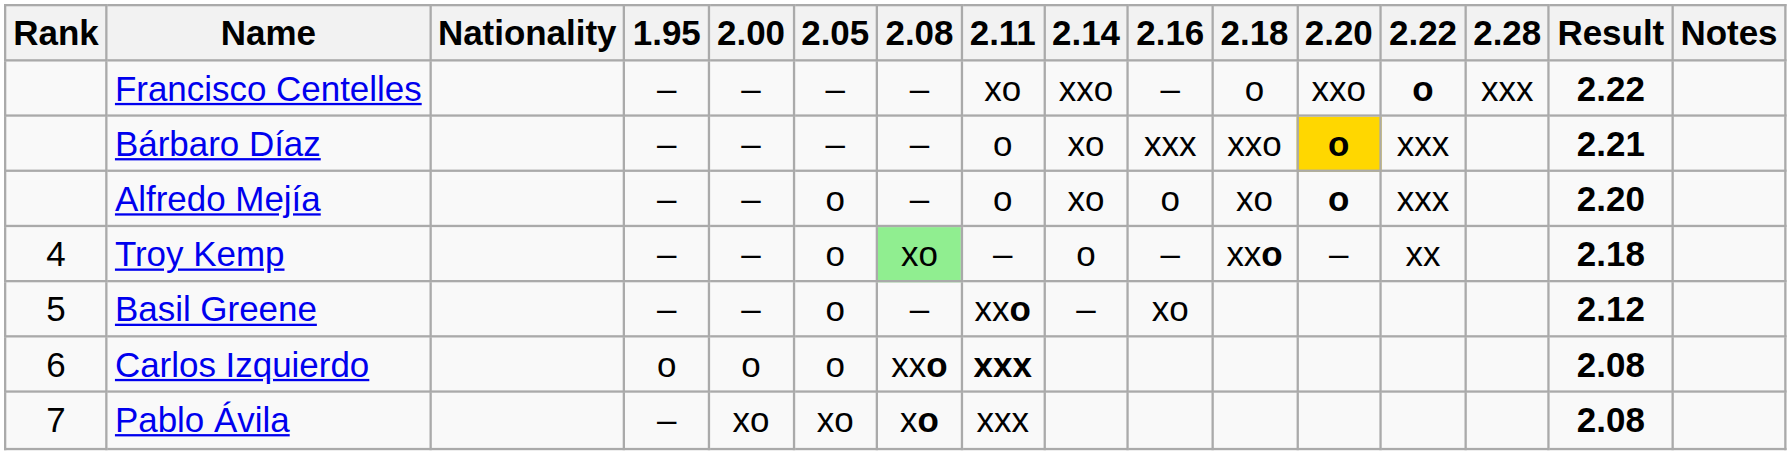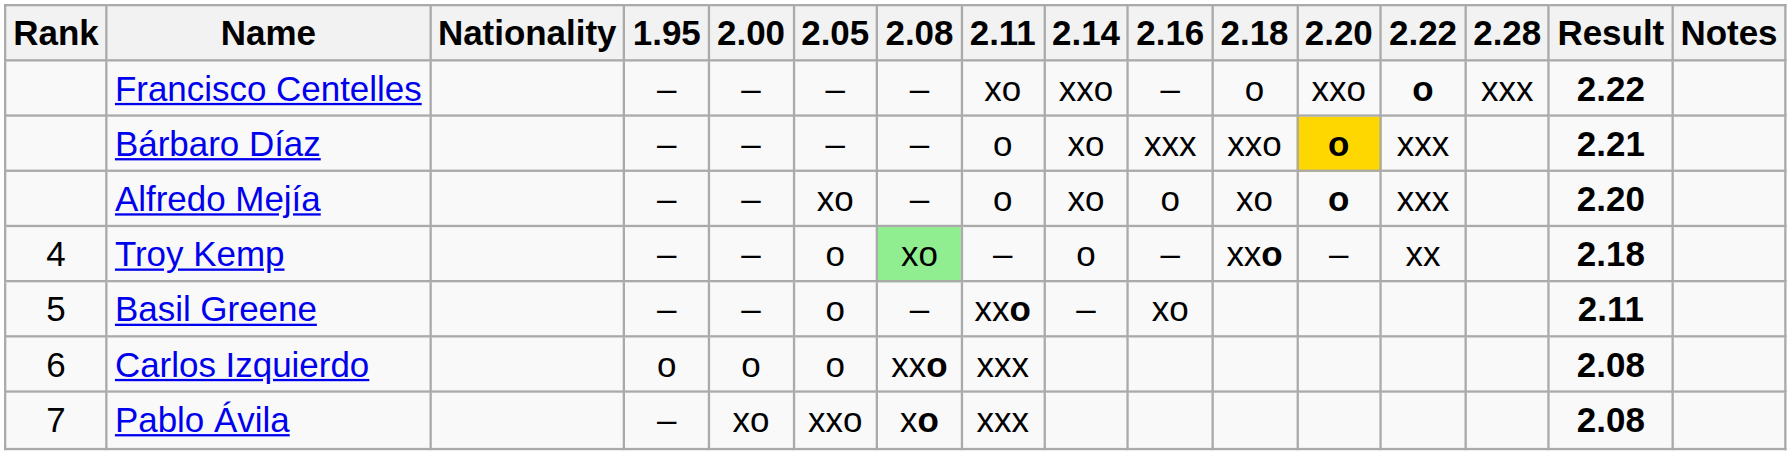 <table class="wikitable sortable" style="text-align:center;font-size:95%">
 <tr>
 <th>Rank</th>
 <th>Name</th>
 <th>Nationality</th>
 <th>1.95</th>
 <th>2.00</th>
 <th>2.05</th>
 <th>2.08</th>
 <th>2.11</th>
 <th>2.14</th>
 <th>2.16</th>
 <th>2.18</th>
 <th>2.20</th>
 <th>2.22</th>
 <th>2.28</th>
 <th>Result</th>
 <th>Notes</th>
 </tr>
 <tr>
 <td></td>
 <td align=left><a href='#'>Francisco Centelles</a></td>
 <td align=left></td>
 <td>–</td>
 <td>–</td>
 <td>–</td>
 <td>–</td>
 <td>xo</td>
 <td>xxo</td>
 <td>–</td>
 <td>o</td>
 <td>xxo</td>
 <td><strong>o</strong></td>
 <td>xxx</td>
 <td><strong>2.22</strong></td>
 <td></td>
 </tr>
 <tr>
 <td></td>
 <td align=left><a href='#'>Bárbaro Díaz</a></td>
 <td align=left></td>
 <td>–</td>
 <td>–</td>
 <td>–</td>
 <td>–</td>
 <td>o</td>
 <td>xo</td>
 <td>xxx</td>
 <td>xxo</td>
 <td style="background: gold;"><strong>o</strong></td>
 <td>xxx</td>
 <td></td>
 <td><strong>2.21</strong></td>
 <td></td>
 </tr>
 <tr>
 <td></td>
 <td align=left><a href='#'>Alfredo Mejía</a></td>
 <td align=left></td>
 <td>–</td>
 <td>–</td>
-<td>o</td>
+<td>xo</td>
 <td>–</td>
 <td>o</td>
 <td>xo</td>
 <td>o</td>
 <td>xo</td>
 <td><strong>o</strong></td>
 <td>xxx</td>
 <td></td>
 <td><strong>2.20</strong></td>
 <td></td>
 </tr>
 <tr>
 <td>4</td>
 <td align=left><a href='#'>Troy Kemp</a></td>
 <td align=left></td>
 <td>–</td>
 <td>–</td>
 <td>o</td>
 <td style="background: lightgreen;">xo</td>
 <td>–</td>
 <td>o</td>
 <td>–</td>
 <td>xx<strong>o</strong></td>
 <td>–</td>
 <td>xx</td>
 <td></td>
 <td><strong>2.18</strong></td>
 <td></td>
 </tr>
 <tr>
 <td>5</td>
 <td align=left><a href='#'>Basil Greene</a></td>
 <td align=left></td>
 <td>–</td>
 <td>–</td>
 <td>o</td>
 <td>–</td>
 <td>xx<strong>o</strong></td>
 <td>–</td>
 <td>xo</td>
 <td></td>
 <td></td>
 <td></td>
 <td></td>
-<td><strong>2.12</strong></td>
+<td><strong>2.11</strong></td>
 <td></td>
 </tr>
 <tr>
 <td>6</td>
 <td align=left><a href='#'>Carlos Izquierdo</a></td>
 <td align=left></td>
 <td>o</td>
 <td>o</td>
 <td>o</td>
 <td>xx<strong>o</strong></td>
-<td><strong>xxx</strong></td>
+<td>xxx</td>
 <td></td>
 <td></td>
 <td></td>
 <td></td>
 <td></td>
 <td></td>
 <td><strong>2.08</strong></td>
 <td></td>
 </tr>
 <tr>
 <td>7</td>
 <td align=left><a href='#'>Pablo Ávila</a></td>
 <td align=left></td>
 <td>–</td>
 <td>xo</td>
-<td>xo</td>
+<td>xxo</td>
 <td>x<strong>o</strong></td>
 <td>xxx</td>
 <td></td>
 <td></td>
 <td></td>
 <td></td>
 <td></td>
 <td></td>
 <td><strong>2.08</strong></td>
 <td></td>
 </tr>
 </table>
